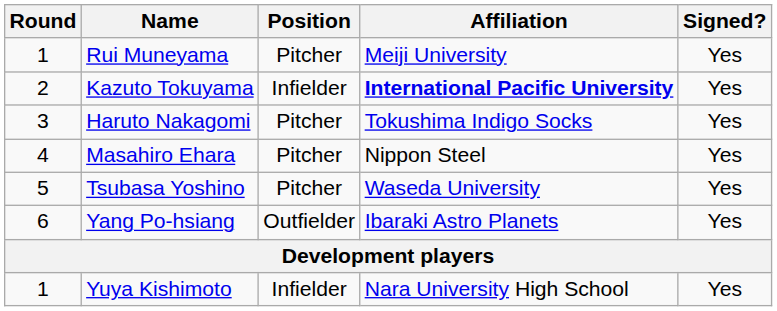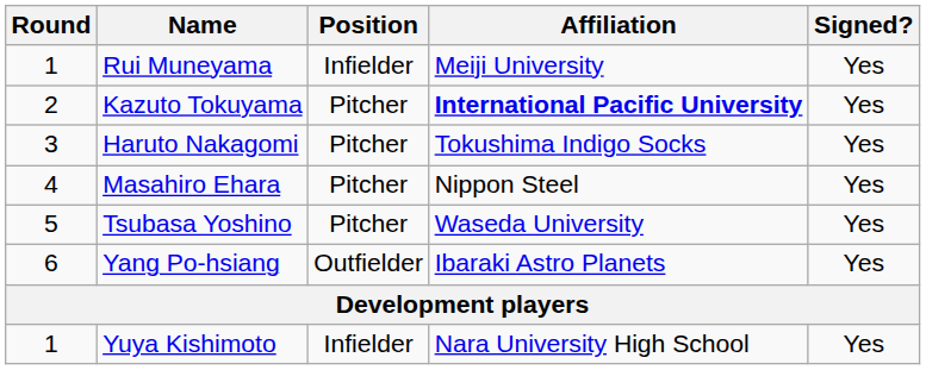 <table class="wikitable" style="text-align:center;">
 <tr>
 <th>Round</th>
 <th>Name</th>
 <th>Position</th>
 <th>Affiliation</th>
 <th>Signed?</th>
 </tr>
 <tr>
 <td>1</td>
 <td style="text-align:left;"><a href='#'>Rui Muneyama</a></td>
-<td>Pitcher</td>
+<td>Infielder</td>
 <td style="text-align:left;"><a href='#'>Meiji University</a></td>
 <td>Yes</td>
 </tr>
 <tr>
 <td>2</td>
 <td style="text-align:left;"><a href='#'>Kazuto Tokuyama</a></td>
-<td>Infielder</td>
+<td>Pitcher</td>
 <td style="text-align:left;"><strong><a href='#'>International Pacific University</a></strong></td>
 <td>Yes</td>
 </tr>
 <tr>
 <td>3</td>
 <td style="text-align:left;"><a href='#'>Haruto Nakagomi</a></td>
 <td>Pitcher</td>
 <td style="text-align:left;"><a href='#'>Tokushima Indigo Socks</a></td>
 <td>Yes</td>
 </tr>
 <tr>
 <td>4</td>
 <td style="text-align:left;"><a href='#'>Masahiro Ehara</a></td>
 <td>Pitcher</td>
 <td style="text-align:left;">Nippon Steel</td>
 <td>Yes</td>
 </tr>
 <tr>
 <td>5</td>
 <td style="text-align:left;"><a href='#'>Tsubasa Yoshino</a></td>
 <td>Pitcher</td>
 <td style="text-align:left;"><a href='#'>Waseda University</a></td>
 <td>Yes</td>
 </tr>
 <tr>
 <td>6</td>
 <td style="text-align:left;"><a href='#'>Yang Po-hsiang</a></td>
 <td>Outfielder</td>
 <td style="text-align:left;"><a href='#'>Ibaraki Astro Planets</a></td>
 <td>Yes</td>
 </tr>
 <tr>
 <th colspan=5>Development players</th>
 </tr>
 <tr>
 <td>1</td>
 <td style="text-align:left;"><a href='#'>Yuya Kishimoto</a></td>
 <td>Infielder</td>
 <td style="text-align:left;"><a href='#'>Nara University</a> High School</td>
 <td>Yes</td>
 </tr>
 </table>
